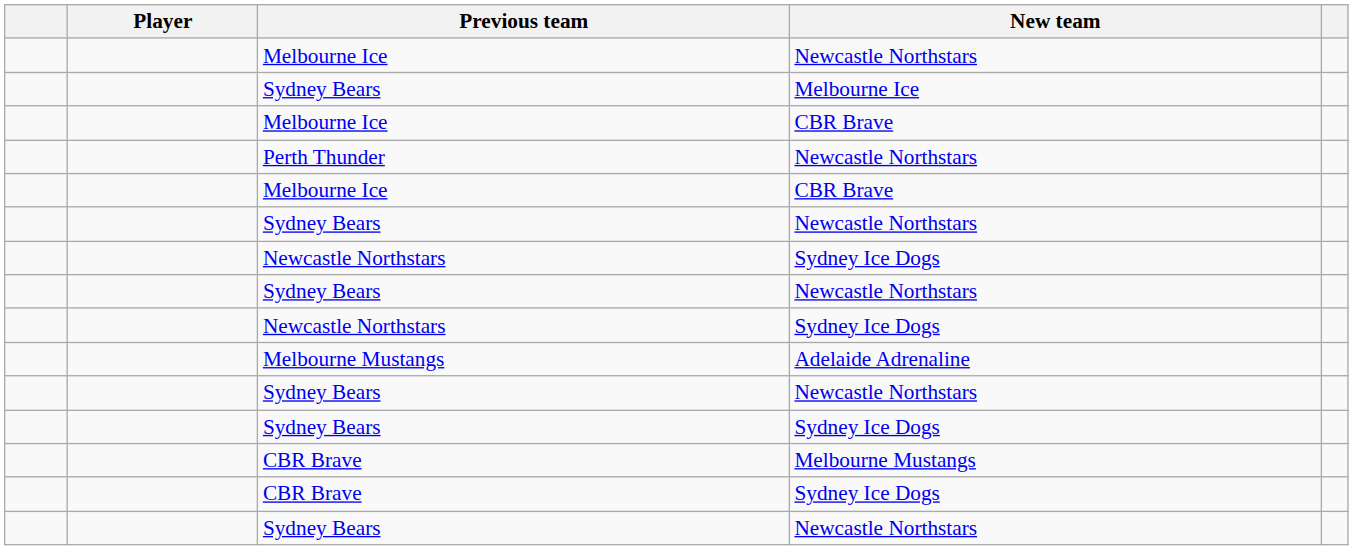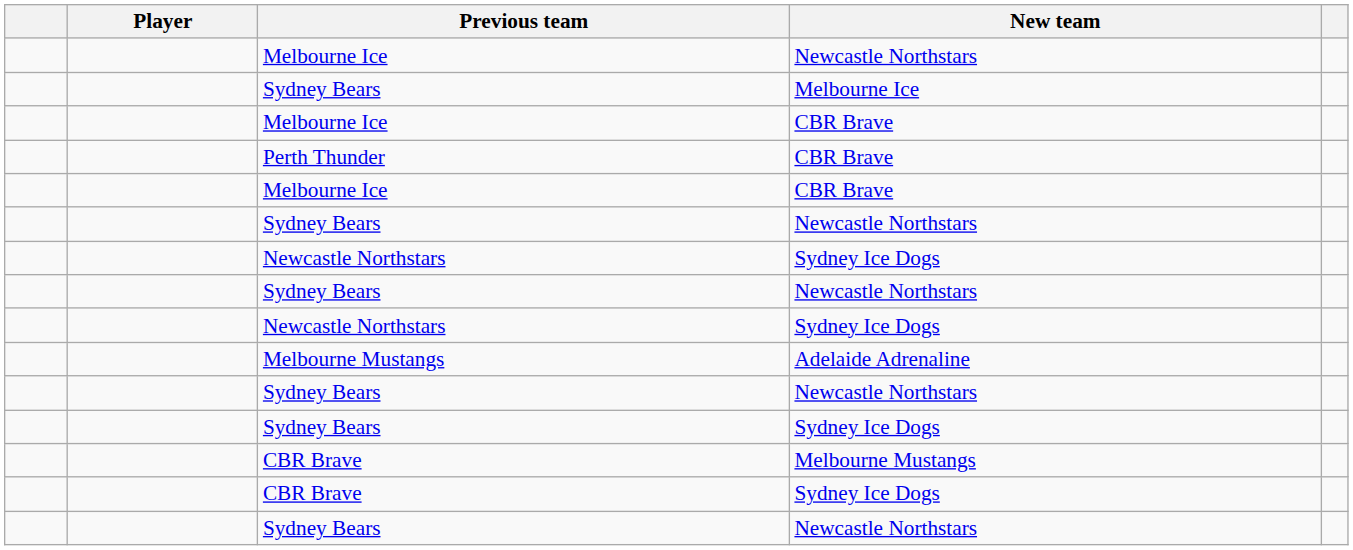 <table class="sortable wikitable" width=80% font-size=90%>
 <tr>
 <th width=40></th>
 <th>Player</th>
 <th>Previous team</th>
 <th>New team</th>
 <th class="unsortable"></th>
 </tr>
 <tr>
 <td align="center"></td>
 <td></td>
 <td><a href='#'>Melbourne Ice</a></td>
 <td><a href='#'>Newcastle Northstars</a></td>
 <td></td>
 </tr>
 <tr>
 <td align="center"></td>
 <td></td>
 <td><a href='#'>Sydney Bears</a></td>
 <td><a href='#'>Melbourne Ice</a></td>
 <td></td>
 </tr>
 <tr>
 <td align="center"></td>
 <td></td>
 <td><a href='#'>Melbourne Ice</a></td>
 <td><a href='#'>CBR Brave</a></td>
 <td></td>
 </tr>
 <tr>
 <td align="center"></td>
 <td></td>
 <td><a href='#'>Perth Thunder</a></td>
-<td><a href='#'>Newcastle Northstars</a></td>
+<td><a href='#'>CBR Brave</a></td>
 <td></td>
 </tr>
 <tr>
 <td align="center"></td>
 <td></td>
 <td><a href='#'>Melbourne Ice</a></td>
 <td><a href='#'>CBR Brave</a></td>
 <td></td>
 </tr>
 <tr>
 <td align="center"></td>
 <td></td>
 <td><a href='#'>Sydney Bears</a></td>
 <td><a href='#'>Newcastle Northstars</a></td>
 <td></td>
 </tr>
 <tr>
 <td align="center"></td>
 <td></td>
 <td><a href='#'>Newcastle Northstars</a></td>
 <td><a href='#'>Sydney Ice Dogs</a></td>
 <td></td>
 </tr>
 <tr>
 <td align="center"></td>
 <td></td>
 <td><a href='#'>Sydney Bears</a></td>
 <td><a href='#'>Newcastle Northstars</a></td>
 <td></td>
 </tr>
 <tr>
 <td align="center"></td>
 <td></td>
 <td><a href='#'>Newcastle Northstars</a></td>
 <td><a href='#'>Sydney Ice Dogs</a></td>
 <td></td>
 </tr>
 <tr>
 <td align="center"></td>
 <td></td>
 <td><a href='#'>Melbourne Mustangs</a></td>
 <td><a href='#'>Adelaide Adrenaline</a></td>
 <td></td>
 </tr>
 <tr>
 <td align="center"></td>
 <td></td>
 <td><a href='#'>Sydney Bears</a></td>
 <td><a href='#'>Newcastle Northstars</a></td>
 <td></td>
 </tr>
 <tr>
 <td align="center"></td>
 <td></td>
 <td><a href='#'>Sydney Bears</a></td>
 <td><a href='#'>Sydney Ice Dogs</a></td>
 <td></td>
 </tr>
 <tr>
 <td align="center"></td>
 <td></td>
 <td><a href='#'>CBR Brave</a></td>
 <td><a href='#'>Melbourne Mustangs</a></td>
 <td></td>
 </tr>
 <tr>
 <td align="center"></td>
 <td></td>
 <td><a href='#'>CBR Brave</a></td>
 <td><a href='#'>Sydney Ice Dogs</a></td>
 <td></td>
 </tr>
 <tr>
 <td align="center"></td>
 <td></td>
 <td><a href='#'>Sydney Bears</a></td>
 <td><a href='#'>Newcastle Northstars</a></td>
 <td></td>
 </tr>
 </table>
